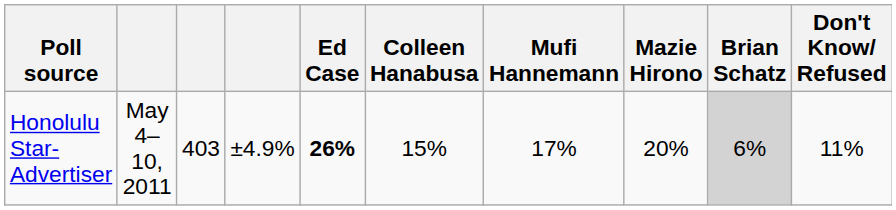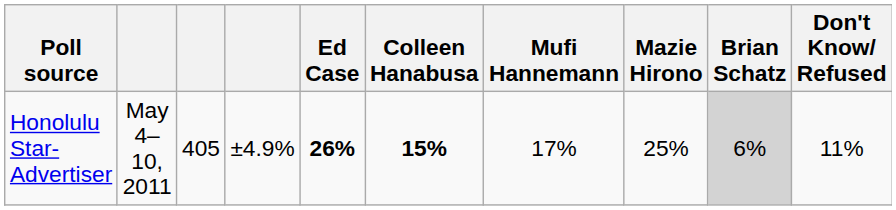 <table class="wikitable" style="text-align:center">
 <tr valign= bottom>
 <th>Poll source</th>
 <th></th>
 <th></th>
 <th></th>
 <th style="width:75px;">Ed<br>Case</th>
 <th style="width:75px;">Colleen<br>Hanabusa</th>
 <th style="width:75px;">Mufi<br>Hannemann</th>
 <th style="width:75px;">Mazie<br>Hirono</th>
 <th style="width:75px;">Brian<br>Schatz</th>
 <th>Don't Know/<br>Refused</th>
 </tr>
 <tr>
 <td align=left><a href='#'>Honolulu Star-Advertiser</a></td>
 <td>May 4–10, 2011</td>
-<td>403</td>
+<td>405</td>
 <td>±4.9%</td>
 <td><strong>26%</strong></td>
-<td>15%</td>
+<td><strong>15%</strong></td>
 <td>17%</td>
-<td>20%</td>
+<td>25%</td>
 <td style="background: lightgrey;">6%</td>
 <td>11%</td>
 </tr>
 </table>
